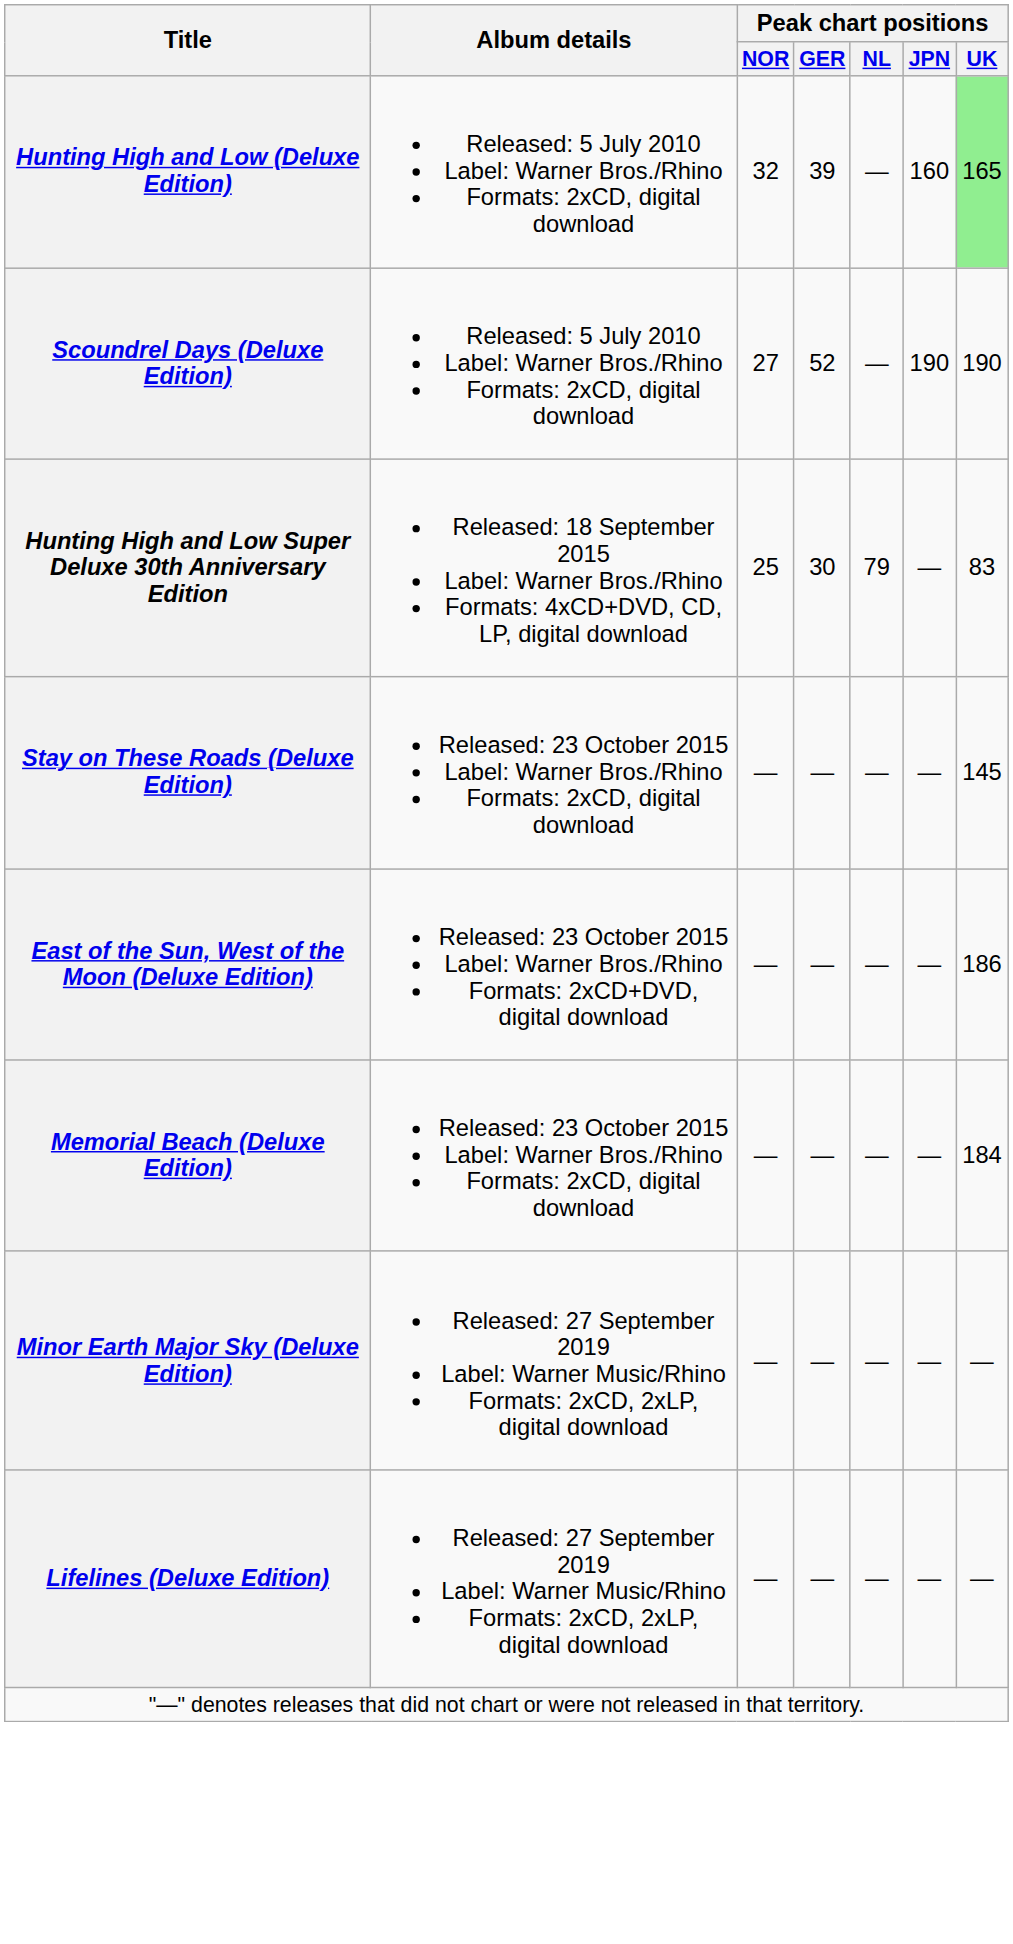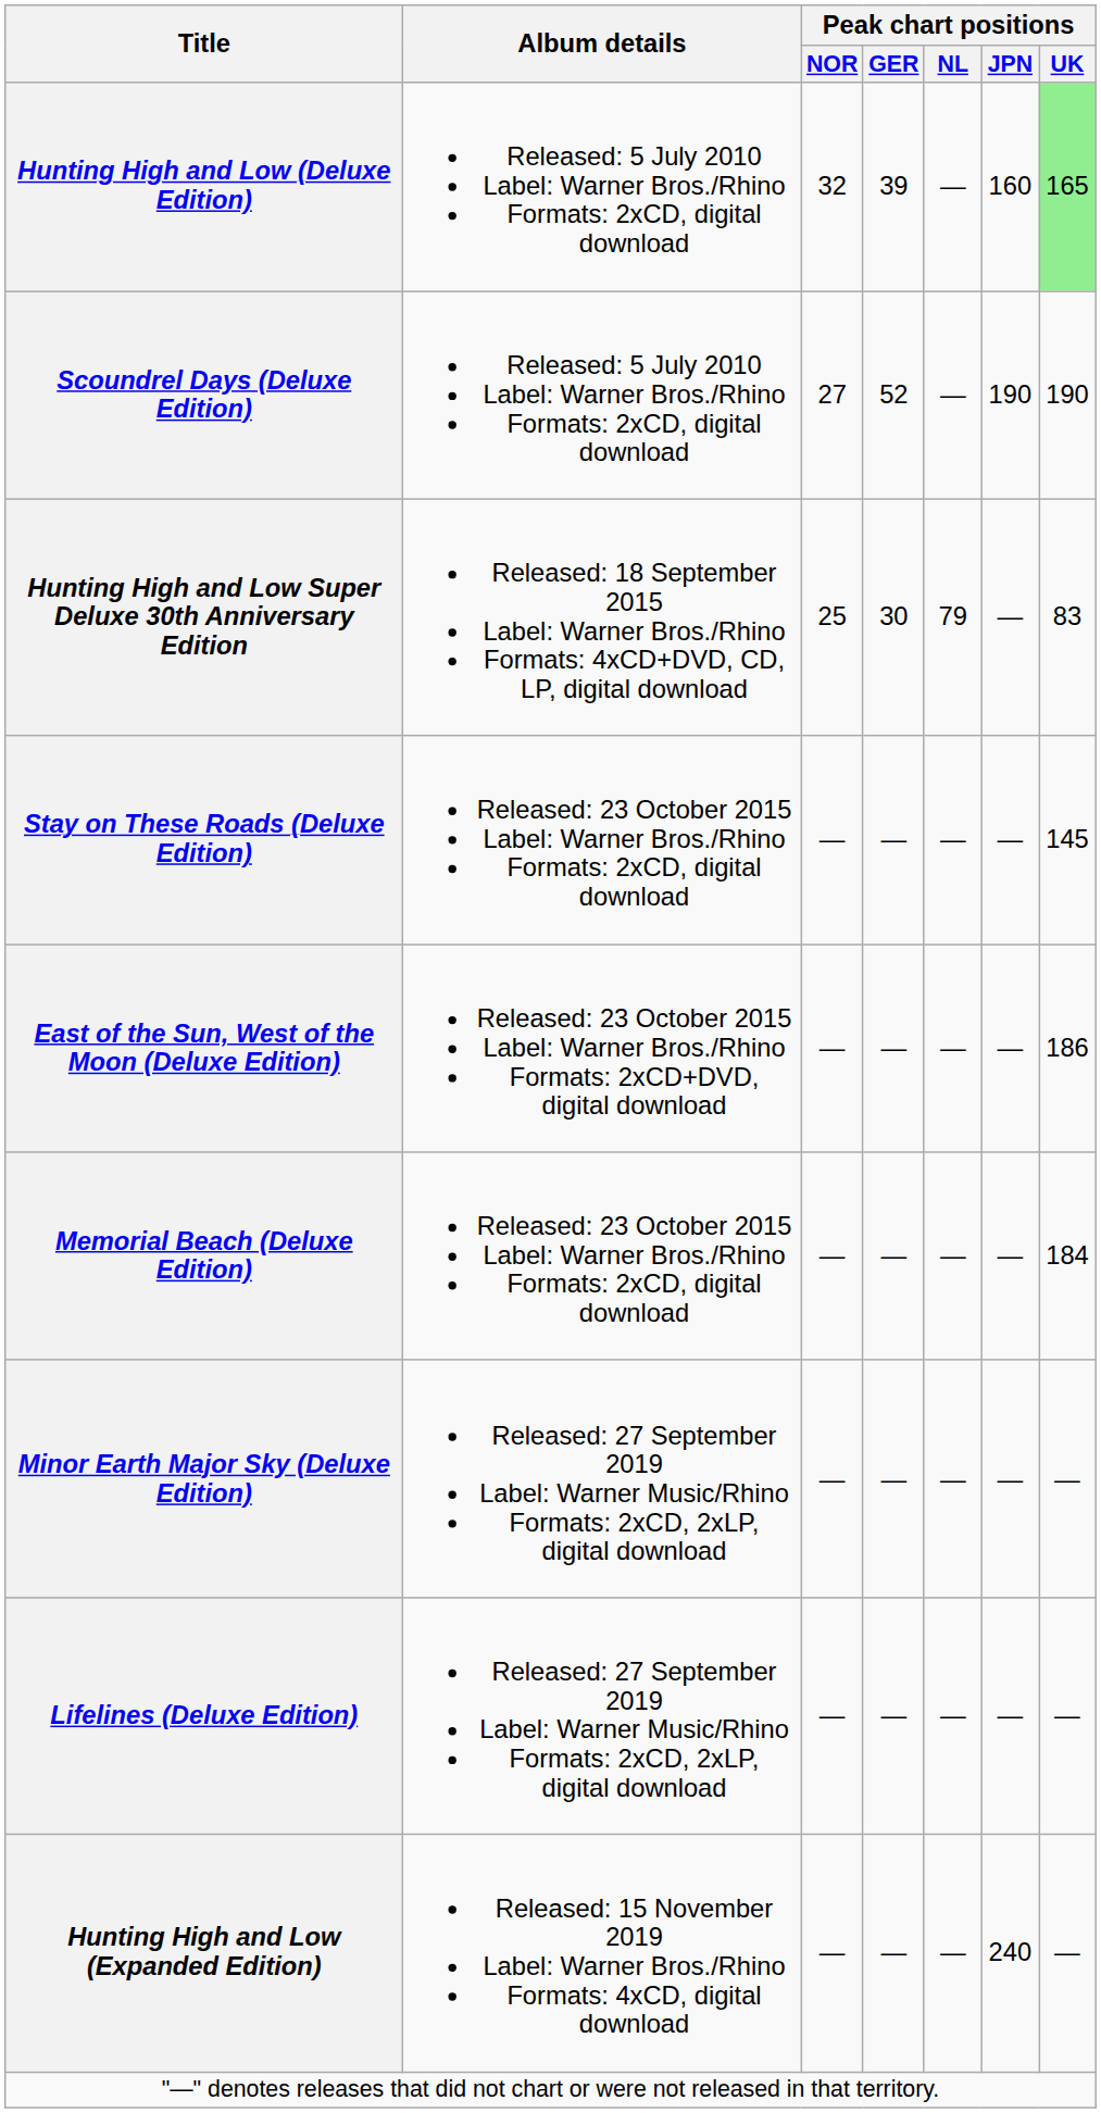 <table class="wikitable plainrowheaders" style="text-align:center;">
 <tr>
 <th rowspan="2" scope="col" style="width:15em;">Title</th>
 <th rowspan="2" scope="col" style="width:15em;">Album details</th>
 <th colspan="5">Peak chart positions</th>
 </tr>
 <tr>
 <th scope="col" style="width:2em;font-size:90%;"><a href='#'>NOR</a><br></th>
 <th scope="col" style="width:2em;font-size:90%;"><a href='#'>GER</a><br></th>
 <th scope="col" style="width:2em;font-size:90%;"><a href='#'>NL</a><br></th>
 <th scope="col" style="width:2em;font-size:90%;"><a href='#'>JPN</a><br></th>
 <th scope="col" style="width:2em;font-size:90%;"><a href='#'>UK</a><br></th>
 </tr>
 <tr>
 <th scope="row"><em><a href='#'>Hunting High and Low (Deluxe Edition)</a></em></th>
 <td><br><ul><li>Released: 5 July 2010</li><li>Label: Warner Bros./Rhino</li><li>Formats: 2xCD, digital download</li></ul></td>
 <td>32</td>
 <td>39</td>
 <td>—</td>
 <td>160</td>
 <td style="background: lightgreen;">165</td>
 </tr>
 <tr>
 <th scope="row"><em><a href='#'>Scoundrel Days (Deluxe Edition)</a></em></th>
 <td><br><ul><li>Released: 5 July 2010</li><li>Label: Warner Bros./Rhino</li><li>Formats: 2xCD, digital download</li></ul></td>
 <td>27</td>
 <td>52</td>
 <td>—</td>
 <td>190</td>
 <td>190</td>
 </tr>
 <tr>
 <th scope="row"><em>Hunting High and Low Super Deluxe 30th Anniversary Edition</em></th>
 <td><br><ul><li>Released: 18 September 2015</li><li>Label: Warner Bros./Rhino</li><li>Formats: 4xCD+DVD, CD, LP, digital download</li></ul></td>
 <td>25</td>
 <td>30</td>
 <td>79</td>
 <td>—</td>
 <td>83</td>
 </tr>
 <tr>
 <th scope="row"><em><a href='#'>Stay on These Roads (Deluxe Edition)</a></em></th>
 <td><br><ul><li>Released: 23 October 2015</li><li>Label: Warner Bros./Rhino</li><li>Formats: 2xCD, digital download</li></ul></td>
 <td>—</td>
 <td>—</td>
 <td>—</td>
 <td>—</td>
 <td>145</td>
 </tr>
 <tr>
 <th scope="row"><em><a href='#'>East of the Sun, West of the Moon (Deluxe Edition)</a></em></th>
 <td><br><ul><li>Released: 23 October 2015</li><li>Label: Warner Bros./Rhino</li><li>Formats: 2xCD+DVD, digital download</li></ul></td>
 <td>—</td>
 <td>—</td>
 <td>—</td>
 <td>—</td>
 <td>186</td>
 </tr>
 <tr>
 <th scope="row"><em><a href='#'>Memorial Beach (Deluxe Edition)</a></em></th>
 <td><br><ul><li>Released: 23 October 2015</li><li>Label: Warner Bros./Rhino</li><li>Formats: 2xCD, digital download</li></ul></td>
 <td>—</td>
 <td>—</td>
 <td>—</td>
 <td>—</td>
 <td>184</td>
 </tr>
 <tr>
 <th scope="row"><em><a href='#'>Minor Earth Major Sky (Deluxe Edition)</a></em></th>
 <td><br><ul><li>Released: 27 September 2019</li><li>Label: Warner Music/Rhino</li><li>Formats: 2xCD, 2xLP, digital download</li></ul></td>
 <td>—</td>
 <td>—</td>
 <td>—</td>
 <td>—</td>
 <td>—</td>
 </tr>
 <tr>
 <th scope="row"><em><a href='#'>Lifelines (Deluxe Edition)</a></em></th>
 <td><br><ul><li>Released: 27 September 2019</li><li>Label: Warner Music/Rhino</li><li>Formats: 2xCD, 2xLP, digital download</li></ul></td>
 <td>—</td>
 <td>—</td>
 <td>—</td>
 <td>—</td>
 <td>—</td>
 </tr>
 <tr>
+<th scope="row"><em>Hunting High and Low (Expanded Edition)</em></th>
+<td><br><ul><li>Released: 15 November 2019</li><li>Label: Warner Bros./Rhino</li><li>Formats: 4xCD, digital download</li></ul></td>
+<td>—</td>
+<td>—</td>
+<td>—</td>
+<td>240</td>
+<td>—</td>
+</tr>
+<tr>
 <td colspan="7" style="font-size:90%">"—" denotes releases that did not chart or were not released in that territory.</td>
 </tr>
 </table>
